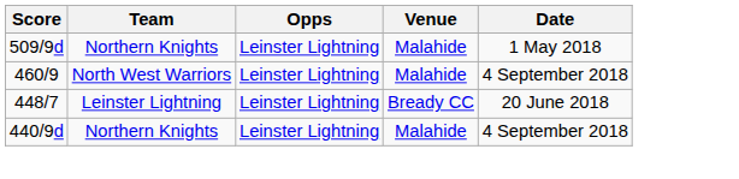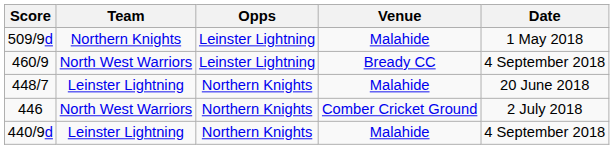 <table class="wikitable" style="text-align:center;">
 <tr>
 <th>Score</th>
 <th>Team</th>
 <th>Opps</th>
 <th>Venue</th>
 <th>Date</th>
 </tr>
 <tr>
 <td>509/9<a href='#'>d</a></td>
 <td><a href='#'>Northern Knights</a></td>
 <td><a href='#'>Leinster Lightning</a></td>
 <td><a href='#'>Malahide</a></td>
 <td>1 May 2018</td>
 </tr>
 <tr>
 <td>460/9</td>
 <td><a href='#'>North West Warriors</a></td>
 <td><a href='#'>Leinster Lightning</a></td>
-<td><a href='#'>Malahide</a></td>
+<td><a href='#'>Bready CC</a></td>
 <td>4 September 2018</td>
 </tr>
 <tr>
 <td>448/7</td>
 <td><a href='#'>Leinster Lightning</a></td>
-<td><a href='#'>Leinster Lightning</a></td>
-<td><a href='#'>Bready CC</a></td>
+<td><a href='#'>Northern Knights</a></td>
+<td><a href='#'>Malahide</a></td>
 <td>20 June 2018</td>
 </tr>
 <tr>
+<td>446</td>
+<td><a href='#'>North West Warriors</a></td>
+<td><a href='#'>Northern Knights</a></td>
+<td><a href='#'>Comber Cricket Ground</a></td>
+<td>2 July 2018</td>
+</tr>
+<tr>
 <td>440/9<a href='#'>d</a></td>
+<td><a href='#'>Leinster Lightning</a></td>
 <td><a href='#'>Northern Knights</a></td>
-<td><a href='#'>Leinster Lightning</a></td>
 <td><a href='#'>Malahide</a></td>
 <td>4 September 2018</td>
 </tr>
 </table>
